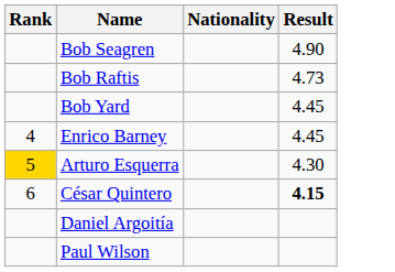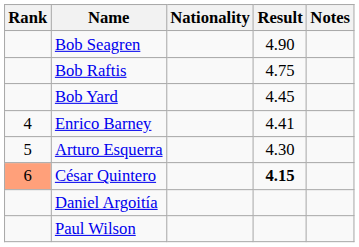 <table class="wikitable sortable" style="text-align:center">
 <tr>
 <th>Rank</th>
 <th>Name</th>
 <th>Nationality</th>
 <th>Result</th>
+<th>Notes</th>
 </tr>
 <tr>
 <td></td>
 <td align=left><a href='#'>Bob Seagren</a></td>
 <td align=left></td>
 <td>4.90</td>
+<td></td>
 </tr>
 <tr>
 <td></td>
 <td align=left><a href='#'>Bob Raftis</a></td>
 <td align=left></td>
-<td>4.73</td>
+<td>4.75</td>
+<td></td>
 </tr>
 <tr>
 <td></td>
 <td align=left><a href='#'>Bob Yard</a></td>
 <td align=left></td>
 <td>4.45</td>
+<td></td>
 </tr>
 <tr>
 <td>4</td>
 <td align=left><a href='#'>Enrico Barney</a></td>
 <td align=left></td>
-<td>4.45</td>
+<td>4.41</td>
+<td></td>
 </tr>
 <tr>
-<td style="background: gold;">5</td>
+<td>5</td>
 <td align=left><a href='#'>Arturo Esquerra</a></td>
 <td align=left></td>
 <td>4.30</td>
+<td></td>
 </tr>
 <tr>
-<td>6</td>
+<td style="background: lightsalmon;">6</td>
 <td align=left><a href='#'>César Quintero</a></td>
 <td align=left></td>
 <td><strong>4.15</strong></td>
+<td></td>
 </tr>
 <tr>
 <td></td>
 <td align=left><a href='#'>Daniel Argoitía</a></td>
 <td align=left></td>
+<td></td>
 <td></td>
 </tr>
 <tr>
 <td></td>
 <td align=left><a href='#'>Paul Wilson</a></td>
 <td align=left></td>
 <td></td>
+<td></td>
 </tr>
 </table>
